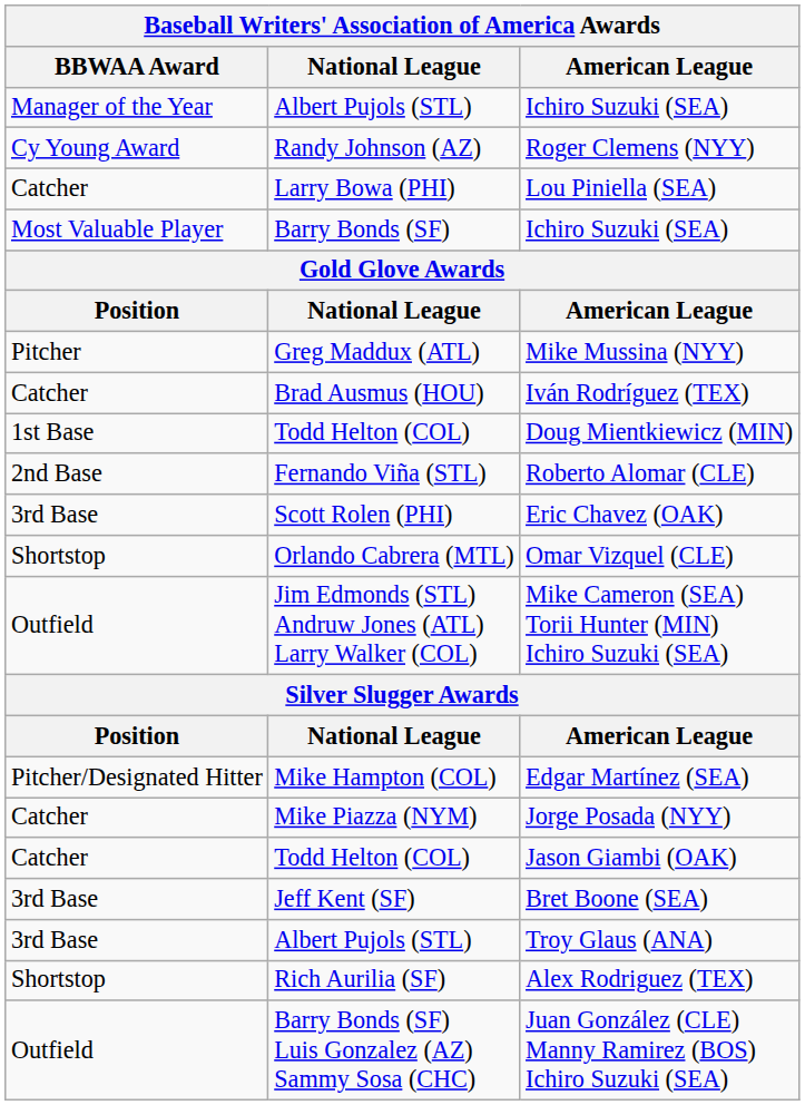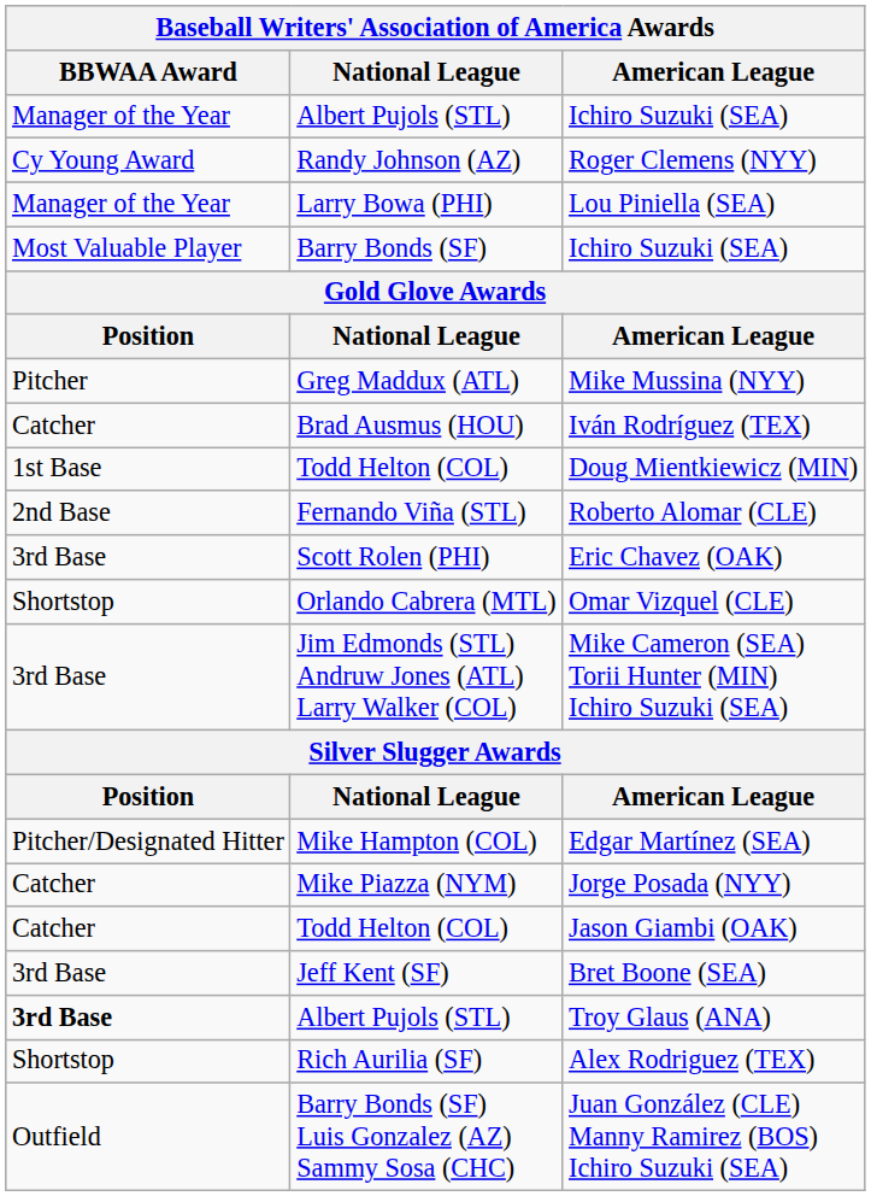 <table class="wikitable" style="font-size:90%;">
 <tr>
 <th colspan="9"><a href='#'>Baseball Writers' Association of America</a> Awards</th>
 </tr>
 <tr>
 <th>BBWAA Award</th>
 <th>National League</th>
 <th>American League</th>
 </tr>
 <tr>
 <td><a href='#'>Manager of the Year</a></td>
 <td><a href='#'>Albert Pujols</a> (<a href='#'>STL</a>)</td>
 <td><a href='#'>Ichiro Suzuki</a> (<a href='#'>SEA</a>)</td>
 </tr>
 <tr>
 <td><a href='#'>Cy Young Award</a></td>
 <td><a href='#'>Randy Johnson</a> (<a href='#'>AZ</a>)</td>
 <td><a href='#'>Roger Clemens</a> (<a href='#'>NYY</a>)</td>
 </tr>
 <tr>
-<td>Catcher</td>
+<td><a href='#'>Manager of the Year</a></td>
 <td><a href='#'>Larry Bowa</a> (<a href='#'>PHI</a>)</td>
 <td><a href='#'>Lou Piniella</a> (<a href='#'>SEA</a>)</td>
 </tr>
 <tr>
 <td><a href='#'>Most Valuable Player</a></td>
 <td><a href='#'>Barry Bonds</a> (<a href='#'>SF</a>)</td>
 <td><a href='#'>Ichiro Suzuki</a> (<a href='#'>SEA</a>)</td>
 </tr>
 <tr>
 <th colspan="9"><a href='#'>Gold Glove Awards</a></th>
 </tr>
 <tr>
 <th>Position</th>
 <th>National League</th>
 <th>American League</th>
 </tr>
 <tr>
 <td>Pitcher</td>
 <td><a href='#'>Greg Maddux</a> (<a href='#'>ATL</a>)</td>
 <td><a href='#'>Mike Mussina</a> (<a href='#'>NYY</a>)</td>
 </tr>
 <tr>
 <td>Catcher</td>
 <td><a href='#'>Brad Ausmus</a> (<a href='#'>HOU</a>)</td>
 <td><a href='#'>Iván Rodríguez</a> (<a href='#'>TEX</a>)</td>
 </tr>
 <tr>
 <td>1st Base</td>
 <td><a href='#'>Todd Helton</a> (<a href='#'>COL</a>)</td>
 <td><a href='#'>Doug Mientkiewicz</a> (<a href='#'>MIN</a>)</td>
 </tr>
 <tr>
 <td>2nd Base</td>
 <td><a href='#'>Fernando Viña</a> (<a href='#'>STL</a>)</td>
 <td><a href='#'>Roberto Alomar</a> (<a href='#'>CLE</a>)</td>
 </tr>
 <tr>
 <td>3rd Base</td>
 <td><a href='#'>Scott Rolen</a> (<a href='#'>PHI</a>)</td>
 <td><a href='#'>Eric Chavez</a> (<a href='#'>OAK</a>)</td>
 </tr>
 <tr>
 <td>Shortstop</td>
 <td><a href='#'>Orlando Cabrera</a> (<a href='#'>MTL</a>)</td>
 <td><a href='#'>Omar Vizquel</a> (<a href='#'>CLE</a>)</td>
 </tr>
 <tr>
-<td>Outfield</td>
+<td>3rd Base</td>
 <td><a href='#'>Jim Edmonds</a> (<a href='#'>STL</a>)<br><a href='#'>Andruw Jones</a> (<a href='#'>ATL</a>)<br><a href='#'>Larry Walker</a> (<a href='#'>COL</a>)</td>
 <td><a href='#'>Mike Cameron</a> (<a href='#'>SEA</a>)<br><a href='#'>Torii Hunter</a> (<a href='#'>MIN</a>)<br><a href='#'>Ichiro Suzuki</a> (<a href='#'>SEA</a>)</td>
 </tr>
 <tr>
 <th colspan="9"><a href='#'>Silver Slugger Awards</a></th>
 </tr>
 <tr>
 <th>Position</th>
 <th>National League</th>
 <th>American League</th>
 </tr>
 <tr>
 <td>Pitcher/Designated Hitter</td>
 <td><a href='#'>Mike Hampton</a> (<a href='#'>COL</a>)</td>
 <td><a href='#'>Edgar Martínez</a> (<a href='#'>SEA</a>)</td>
 </tr>
 <tr>
 <td>Catcher</td>
 <td><a href='#'>Mike Piazza</a> (<a href='#'>NYM</a>)</td>
 <td><a href='#'>Jorge Posada</a> (<a href='#'>NYY</a>)</td>
 </tr>
 <tr>
 <td>Catcher</td>
 <td><a href='#'>Todd Helton</a> (<a href='#'>COL</a>)</td>
 <td><a href='#'>Jason Giambi</a> (<a href='#'>OAK</a>)</td>
 </tr>
 <tr>
 <td>3rd Base</td>
 <td><a href='#'>Jeff Kent</a> (<a href='#'>SF</a>)</td>
 <td><a href='#'>Bret Boone</a> (<a href='#'>SEA</a>)</td>
 </tr>
 <tr>
-<td>3rd Base</td>
+<td><strong>3rd Base</strong></td>
 <td><a href='#'>Albert Pujols</a> (<a href='#'>STL</a>)</td>
 <td><a href='#'>Troy Glaus</a> (<a href='#'>ANA</a>)</td>
 </tr>
 <tr>
 <td>Shortstop</td>
 <td><a href='#'>Rich Aurilia</a> (<a href='#'>SF</a>)</td>
 <td><a href='#'>Alex Rodriguez</a> (<a href='#'>TEX</a>)</td>
 </tr>
 <tr>
 <td>Outfield</td>
 <td><a href='#'>Barry Bonds</a> (<a href='#'>SF</a>)<br><a href='#'>Luis Gonzalez</a> (<a href='#'>AZ</a>)<br><a href='#'>Sammy Sosa</a> (<a href='#'>CHC</a>)</td>
 <td><a href='#'>Juan González</a> (<a href='#'>CLE</a>)<br><a href='#'>Manny Ramirez</a> (<a href='#'>BOS</a>)<br><a href='#'>Ichiro Suzuki</a> (<a href='#'>SEA</a>)</td>
 </tr>
 </table>
